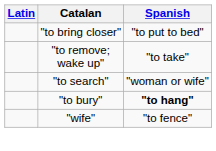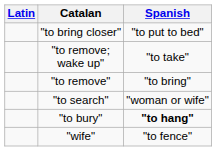 <table class="wikitable"  style="float:right; text-align:center;">
 <tr>
 <th><a href='#'>Latin</a></th>
 <th>Catalan</th>
 <th><a href='#'>Spanish</a></th>
 </tr>
 <tr>
 <td></td>
 <td> "to bring closer"</td>
 <td><em></em> "to put to bed"</td>
 </tr>
 <tr>
 <td></td>
 <td> "to remove;<br>wake up"</td>
 <td><em></em> "to take"</td>
 </tr>
 <tr>
 <td></td>
+<td> "to remove"</td>
+<td><em></em> "to bring"</td>
+</tr>
+<tr>
+<td></td>
 <td> "to search"</td>
 <td><em></em> "woman or wife"</td>
 </tr>
 <tr>
 <td></td>
 <td>  "to bury"</td>
 <td><strong><em></em> "to hang"</strong></td>
 </tr>
 <tr>
 <td></td>
 <td> "wife"</td>
 <td><em></em> "to fence"</td>
 </tr>
 </table>
